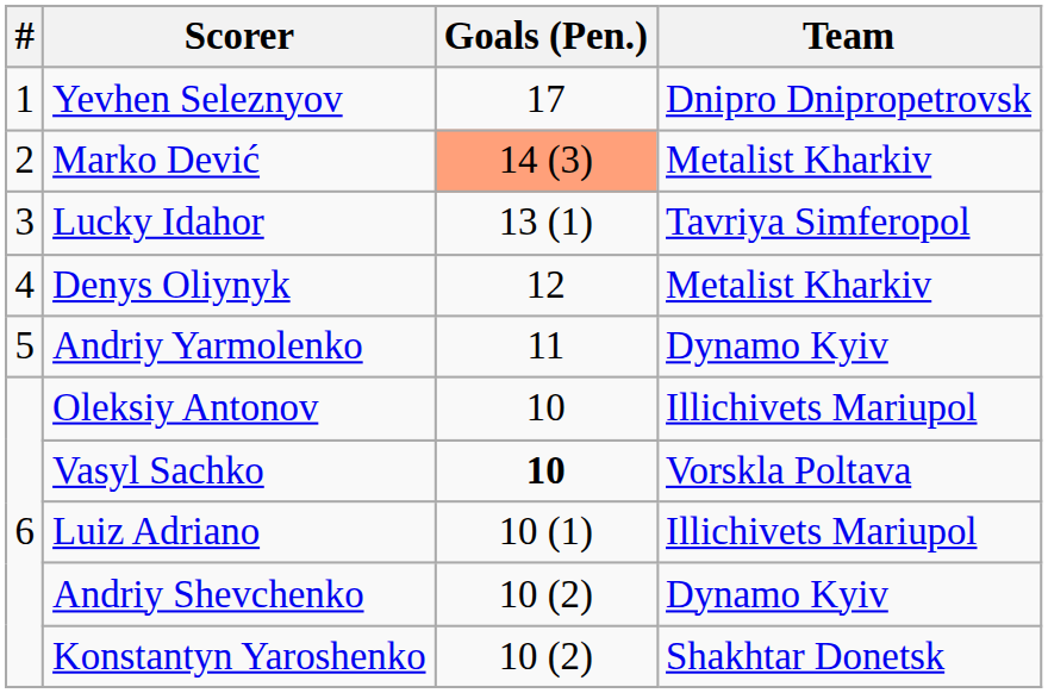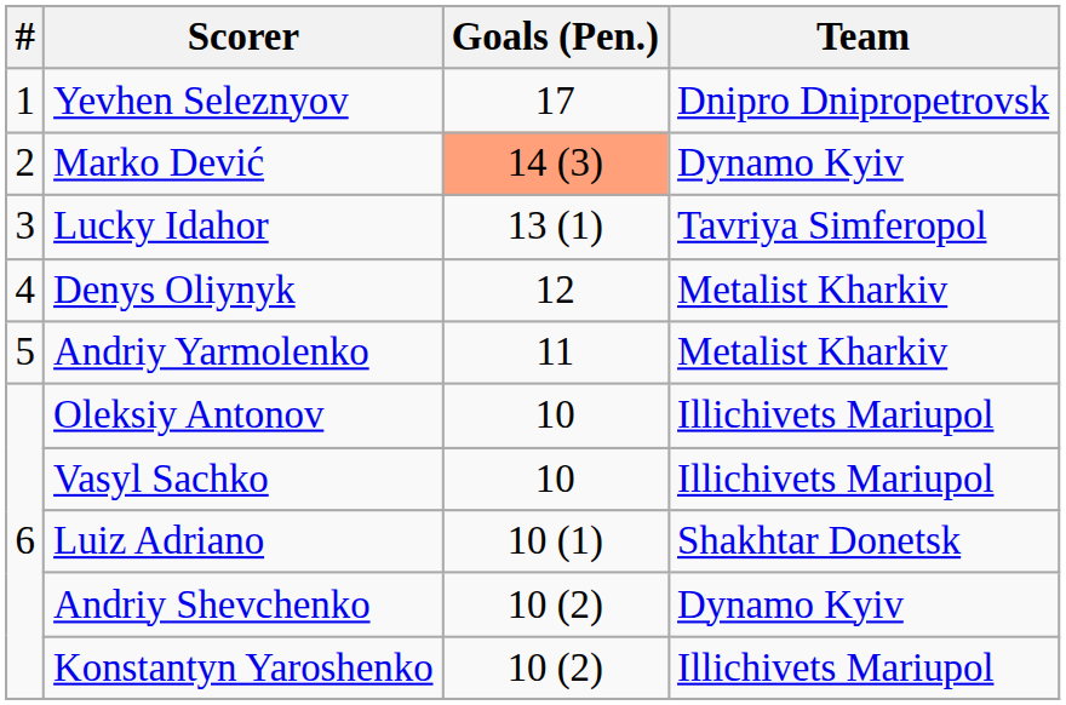 <table class="wikitable">
 <tr>
 <th>#</th>
 <th>Scorer</th>
 <th>Goals (Pen.)</th>
 <th>Team</th>
 </tr>
 <tr>
 <td>1</td>
 <td> <a href='#'>Yevhen Seleznyov</a></td>
 <td align=center>17</td>
 <td><a href='#'>Dnipro Dnipropetrovsk</a></td>
 </tr>
 <tr>
 <td>2</td>
 <td> <a href='#'>Marko Dević</a></td>
 <td align=center style="background: lightsalmon;">14 (3)</td>
-<td><a href='#'>Metalist Kharkiv</a></td>
+<td><a href='#'>Dynamo Kyiv</a></td>
 </tr>
 <tr>
 <td>3</td>
 <td> <a href='#'>Lucky Idahor</a></td>
 <td align=center>13 (1)</td>
 <td><a href='#'>Tavriya Simferopol</a></td>
 </tr>
 <tr>
 <td>4</td>
 <td> <a href='#'>Denys Oliynyk</a></td>
 <td align=center>12</td>
 <td><a href='#'>Metalist Kharkiv</a></td>
 </tr>
 <tr>
 <td>5</td>
 <td> <a href='#'>Andriy Yarmolenko</a></td>
 <td align=center>11</td>
-<td><a href='#'>Dynamo Kyiv</a></td>
+<td><a href='#'>Metalist Kharkiv</a></td>
 </tr>
 <tr>
 <td rowspan="5">6</td>
 <td> <a href='#'>Oleksiy Antonov</a></td>
 <td align=center>10</td>
 <td><a href='#'>Illichivets Mariupol</a></td>
 </tr>
 <tr>
 <td> <a href='#'>Vasyl Sachko</a></td>
-<td align=center><strong>10</strong></td>
-<td><a href='#'>Vorskla Poltava</a></td>
+<td align=center>10</td>
+<td><a href='#'>Illichivets Mariupol</a></td>
 </tr>
 <tr>
 <td> <a href='#'>Luiz Adriano</a></td>
 <td align=center>10 (1)</td>
-<td><a href='#'>Illichivets Mariupol</a></td>
+<td><a href='#'>Shakhtar Donetsk</a></td>
 </tr>
 <tr>
 <td> <a href='#'>Andriy Shevchenko</a></td>
 <td align=center>10 (2)</td>
 <td><a href='#'>Dynamo Kyiv</a></td>
 </tr>
 <tr>
 <td> <a href='#'>Konstantyn Yaroshenko</a></td>
 <td align=center>10 (2)</td>
-<td><a href='#'>Shakhtar Donetsk</a></td>
+<td><a href='#'>Illichivets Mariupol</a></td>
 </tr>
 </table>
